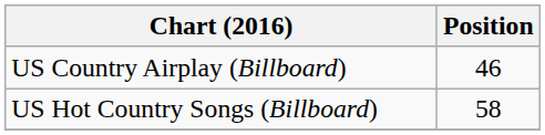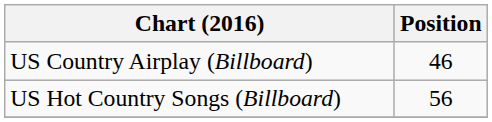 <table class="wikitable sortable">
 <tr>
 <th scope="col" style="width:16em;">Chart (2016)</th>
 <th scope="col">Position</th>
 </tr>
 <tr>
 <td>US Country Airplay (<em>Billboard</em>)</td>
 <td align="center">46</td>
 </tr>
 <tr>
 <td>US Hot Country Songs (<em>Billboard</em>)</td>
-<td align="center">58</td>
+<td align="center">56</td>
 </tr>
 <tr>
 </tr>
 </table>
